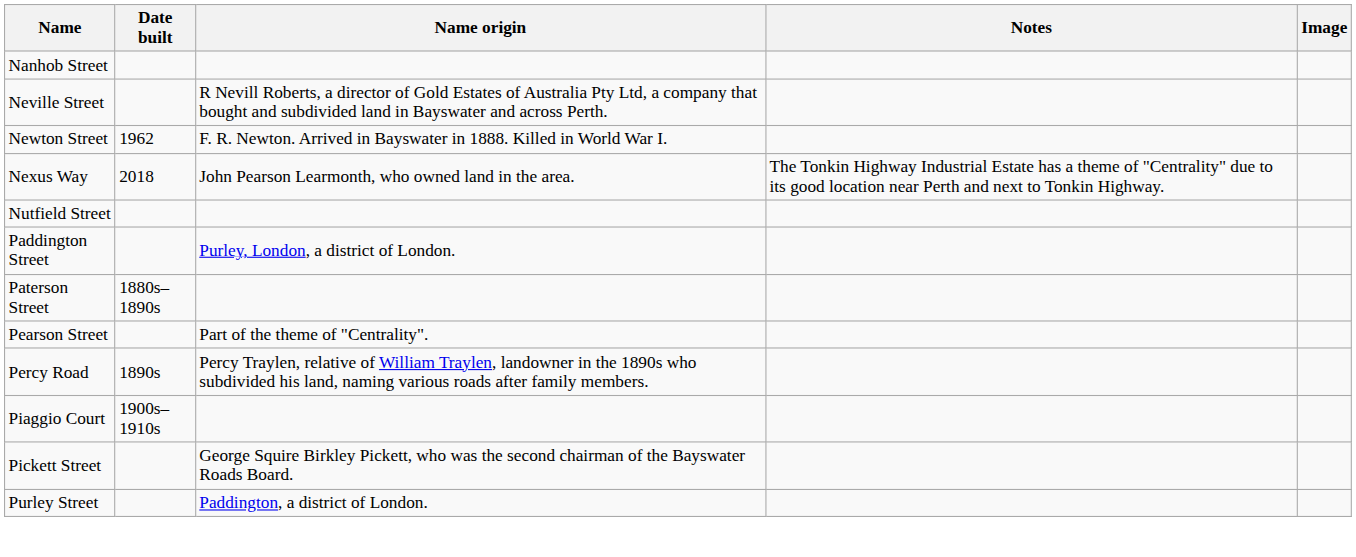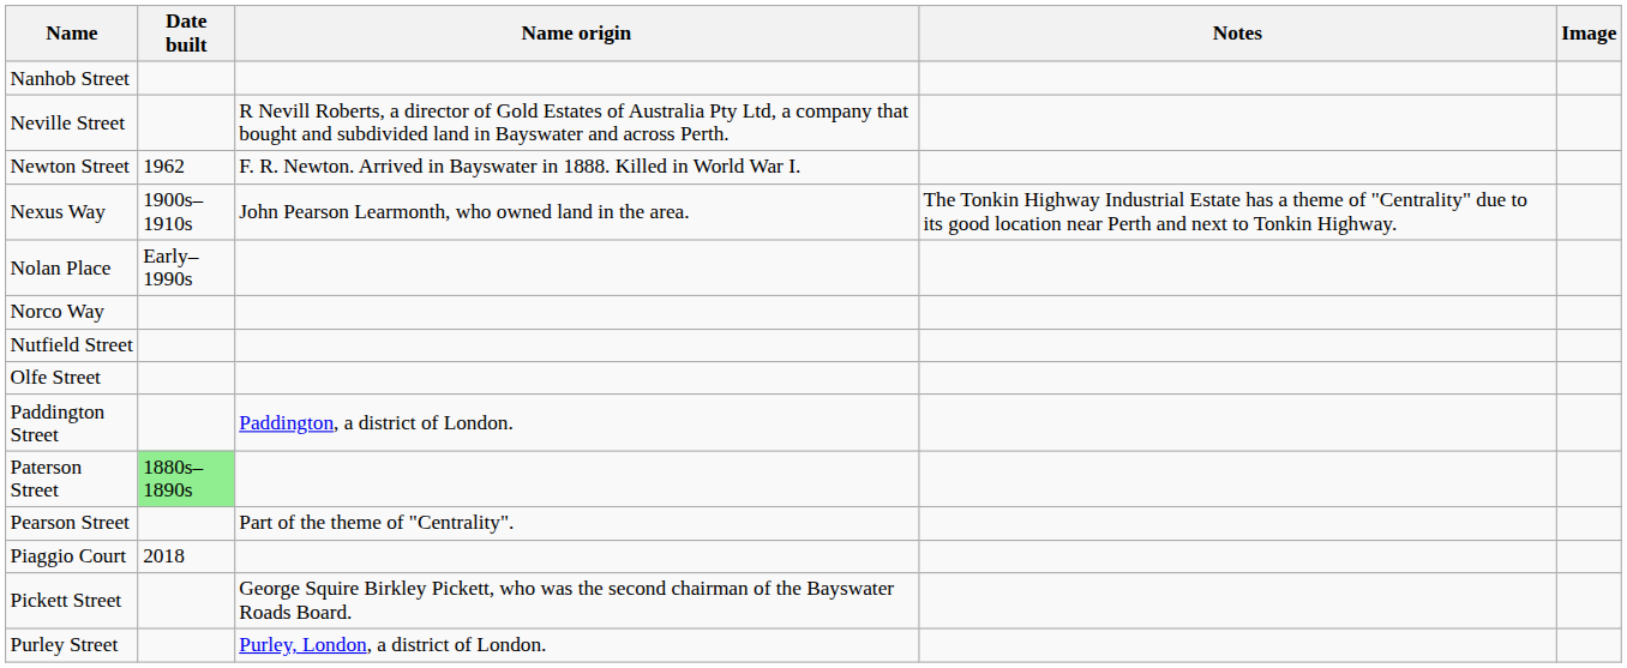 <table class="wikitable">
 <tr>
 <th>Name</th>
 <th>Date built</th>
 <th>Name origin</th>
 <th>Notes</th>
 <th>Image</th>
 </tr>
 <tr>
 <td>Nanhob Street</td>
 <td></td>
 <td></td>
 <td></td>
 <td></td>
 </tr>
 <tr>
 <td>Neville Street</td>
 <td></td>
 <td>R Nevill Roberts, a director of Gold Estates of Australia Pty Ltd, a company that bought and subdivided land in Bayswater and across Perth.</td>
 <td></td>
 <td></td>
 </tr>
 <tr>
 <td>Newton Street</td>
 <td>1962</td>
 <td>F. R. Newton. Arrived in Bayswater in 1888. Killed in World War I.</td>
 <td></td>
 <td></td>
 </tr>
 <tr>
 <td>Nexus Way</td>
-<td>2018</td>
+<td>1900s–1910s</td>
 <td>John Pearson Learmonth, who owned land in the area.</td>
 <td>The Tonkin Highway Industrial Estate has a theme of "Centrality" due to its good location near Perth and next to Tonkin Highway.</td>
+<td></td>
+</tr>
+<tr>
+<td>Nolan Place</td>
+<td>Early–1990s</td>
+<td></td>
+<td></td>
+<td></td>
+</tr>
+<tr>
+<td>Norco Way</td>
+<td></td>
+<td></td>
+<td></td>
 <td></td>
 </tr>
 <tr>
 <td>Nutfield Street</td>
 <td></td>
 <td></td>
 <td></td>
 <td></td>
 </tr>
 <tr>
+<td>Olfe Street</td>
+<td></td>
+<td></td>
+<td></td>
+<td></td>
+</tr>
+<tr>
 <td>Paddington Street</td>
 <td></td>
-<td><a href='#'>Purley, London</a>, a district of London.</td>
+<td><a href='#'>Paddington</a>, a district of London.</td>
 <td></td>
 <td></td>
 </tr>
 <tr>
 <td>Paterson Street</td>
-<td>1880s–1890s</td>
+<td style="background: lightgreen;">1880s–1890s</td>
 <td></td>
 <td></td>
 <td></td>
 </tr>
 <tr>
 <td>Pearson Street</td>
 <td></td>
 <td>Part of the theme of "Centrality".</td>
 <td></td>
 <td></td>
 </tr>
 <tr>
-<td>Percy Road</td>
-<td>1890s</td>
-<td>Percy Traylen, relative of <a href='#'>William Traylen</a>, landowner in the 1890s who subdivided his land, naming various roads after family members.</td>
-<td></td>
-<td></td>
-</tr>
-<tr>
 <td>Piaggio Court</td>
-<td>1900s–1910s</td>
+<td>2018</td>
 <td></td>
 <td></td>
 <td></td>
 </tr>
 <tr>
 <td>Pickett Street</td>
 <td></td>
 <td>George Squire Birkley Pickett, who was the second chairman of the Bayswater Roads Board.</td>
 <td></td>
 <td></td>
 </tr>
 <tr>
 <td>Purley Street</td>
 <td></td>
-<td><a href='#'>Paddington</a>, a district of London.</td>
+<td><a href='#'>Purley, London</a>, a district of London.</td>
 <td></td>
 <td></td>
 </tr>
 </table>
